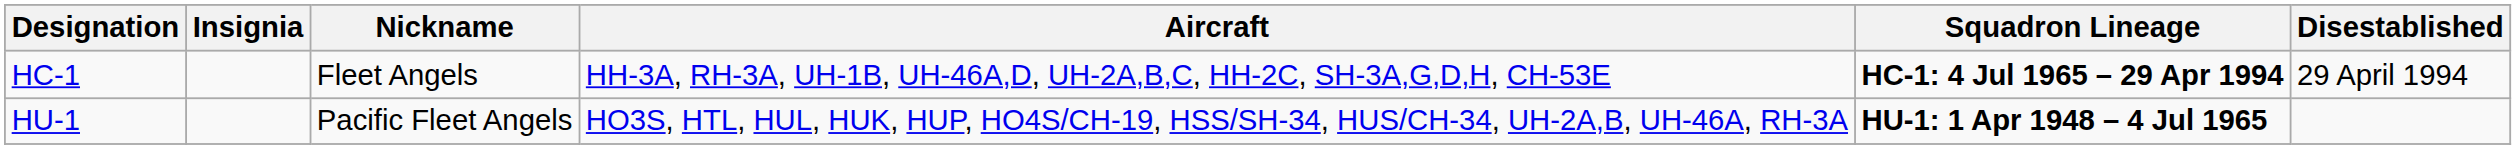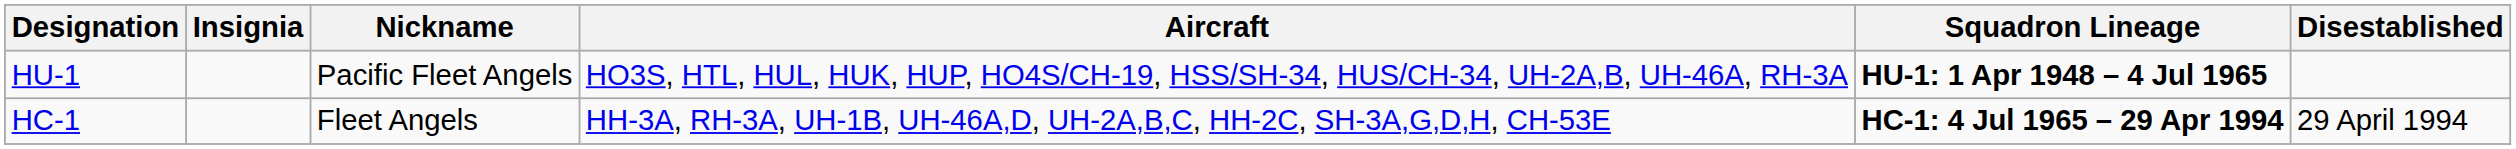 <table class="wikitable">
 <tr>
 <th>Designation</th>
 <th>Insignia</th>
 <th>Nickname</th>
 <th>Aircraft</th>
 <th>Squadron Lineage</th>
 <th>Disestablished</th>
 </tr>
 <tr>
+<td><a href='#'>HU-1</a></td>
+<td></td>
+<td>Pacific Fleet Angels</td>
+<td><a href='#'>HO3S</a>, <a href='#'>HTL</a>, <a href='#'>HUL</a>, <a href='#'>HUK</a>, <a href='#'>HUP</a>, <a href='#'>HO4S/CH-19</a>, <a href='#'>HSS/SH-34</a>, <a href='#'>HUS/CH-34</a>, <a href='#'>UH-2A,B</a>, <a href='#'>UH-46A</a>, <a href='#'>RH-3A</a></td>
+<td style="white-space: nowrap;"><strong>HU-1: 1 Apr 1948 – 4 Jul 1965</strong></td>
+<td></td>
+</tr>
+<tr>
 <td><a href='#'>HC-1</a></td>
 <td></td>
 <td>Fleet Angels</td>
 <td><a href='#'>HH-3A</a>, <a href='#'>RH-3A</a>, <a href='#'>UH-1B</a>, <a href='#'>UH-46A,D</a>, <a href='#'>UH-2A,B,C</a>, <a href='#'>HH-2C</a>, <a href='#'>SH-3A,G,D,H</a>, <a href='#'>CH-53E</a></td>
 <td style="white-space: nowrap;"><strong>HC-1: 4 Jul 1965 – 29 Apr 1994</strong></td>
 <td>29 April 1994</td>
 </tr>
-<tr>
-<td><a href='#'>HU-1</a></td>
-<td></td>
-<td>Pacific Fleet Angels</td>
-<td><a href='#'>HO3S</a>, <a href='#'>HTL</a>, <a href='#'>HUL</a>, <a href='#'>HUK</a>, <a href='#'>HUP</a>, <a href='#'>HO4S/CH-19</a>, <a href='#'>HSS/SH-34</a>, <a href='#'>HUS/CH-34</a>, <a href='#'>UH-2A,B</a>, <a href='#'>UH-46A</a>, <a href='#'>RH-3A</a></td>
-<td style="white-space: nowrap;"><strong>HU-1: 1 Apr 1948 – 4 Jul 1965</strong></td>
-<td></td>
-</tr>
 </table>
